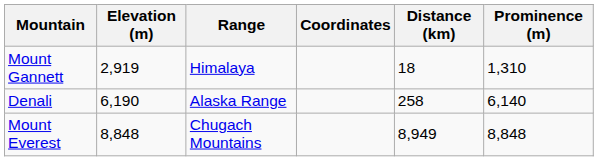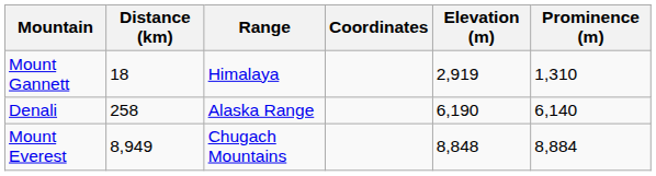 <table class="wikitable">
 <tr>
 <th>Mountain</th>
-<th>Elevation (m)</th>
+<th>Distance (km)</th>
 <th>Range</th>
 <th>Coordinates</th>
-<th>Distance (km)</th>
+<th>Elevation (m)</th>
 <th>Prominence (m)</th>
 </tr>
 <tr>
 <td><a href='#'>Mount Gannett</a></td>
-<td>2,919</td>
+<td>18</td>
 <td><a href='#'>Himalaya</a></td>
 <td></td>
-<td>18</td>
+<td>2,919</td>
 <td>1,310</td>
 </tr>
 <tr>
 <td><a href='#'>Denali</a></td>
-<td>6,190</td>
+<td>258</td>
 <td><a href='#'>Alaska Range</a></td>
 <td></td>
-<td>258</td>
+<td>6,190</td>
 <td>6,140</td>
 </tr>
 <tr>
 <td><a href='#'>Mount Everest</a></td>
-<td>8,848</td>
+<td>8,949</td>
 <td><a href='#'>Chugach Mountains</a></td>
 <td></td>
-<td>8,949</td>
 <td>8,848</td>
+<td>8,884</td>
 </tr>
 </table>
